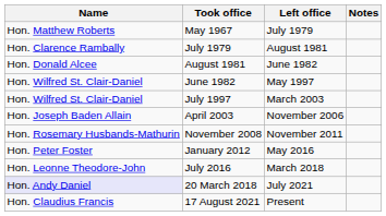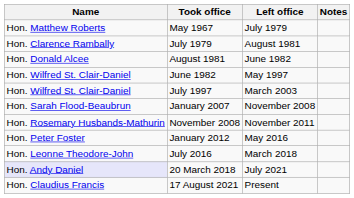 <table class="wikitable">
 <tr>
 <th>Name</th>
 <th>Took office</th>
 <th>Left office</th>
 <th>Notes</th>
 </tr>
 <tr>
 <td>Hon. <a href='#'>Matthew Roberts</a></td>
 <td>May 1967</td>
 <td>July 1979</td>
 <td></td>
 </tr>
 <tr>
 <td>Hon. <a href='#'>Clarence Rambally</a></td>
 <td>July 1979</td>
 <td>August 1981</td>
 <td></td>
 </tr>
 <tr>
 <td>Hon. <a href='#'>Donald Alcee</a></td>
 <td>August 1981</td>
 <td>June 1982</td>
 <td></td>
 </tr>
 <tr>
 <td>Hon. <a href='#'>Wilfred St. Clair-Daniel</a></td>
 <td>June 1982</td>
 <td>May 1997</td>
 <td></td>
 </tr>
 <tr>
 <td>Hon. <a href='#'>Wilfred St. Clair-Daniel</a></td>
 <td>July 1997</td>
 <td>March 2003</td>
 <td></td>
 </tr>
 <tr>
-<td>Hon. <a href='#'>Joseph Baden Allain</a></td>
-<td>April 2003</td>
-<td>November 2006</td>
+<td>Hon. <a href='#'>Sarah Flood-Beaubrun</a></td>
+<td>January 2007</td>
+<td>November 2008</td>
 <td></td>
 </tr>
 <tr>
 <td>Hon. <a href='#'>Rosemary Husbands-Mathurin</a></td>
 <td>November 2008</td>
 <td>November 2011</td>
 <td></td>
 </tr>
 <tr>
 <td>Hon. <a href='#'>Peter Foster</a></td>
 <td>January 2012</td>
 <td>May 2016</td>
 <td></td>
 </tr>
 <tr>
 <td>Hon. <a href='#'>Leonne Theodore-John</a></td>
 <td>July 2016</td>
 <td>March 2018</td>
 <td></td>
 </tr>
 <tr>
 <td style="background: lavender;">Hon. <a href='#'>Andy Daniel</a></td>
 <td>20 March 2018</td>
 <td>July 2021</td>
 <td></td>
 </tr>
 <tr>
 <td>Hon. <a href='#'>Claudius Francis</a></td>
 <td>17 August 2021</td>
 <td>Present</td>
 <td></td>
 </tr>
 </table>
